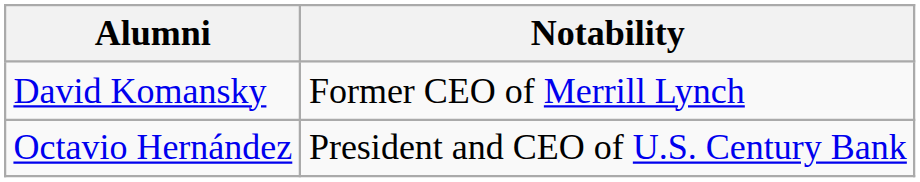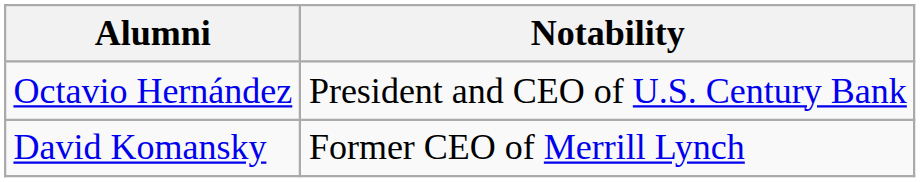 <table Class="wikitable">
 <tr>
 <th>Alumni</th>
 <th>Notability</th>
 </tr>
 <tr>
+<td><a href='#'>Octavio Hernández</a></td>
+<td>President and CEO of <a href='#'>U.S. Century Bank</a></td>
+</tr>
+<tr>
 <td><a href='#'>David Komansky</a></td>
 <td>Former CEO of <a href='#'>Merrill Lynch</a></td>
 </tr>
-<tr>
-<td><a href='#'>Octavio Hernández</a></td>
-<td>President and CEO of <a href='#'>U.S. Century Bank</a></td>
-</tr>
 </table>
